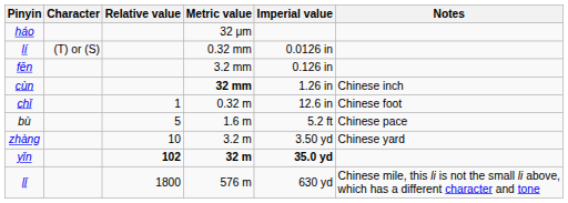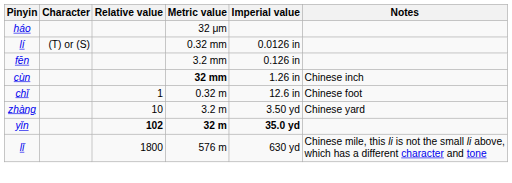 <table class="wikitable">
 <tr>
 <th>Pinyin</th>
 <th>Character</th>
 <th>Relative value</th>
 <th>Metric value</th>
 <th>Imperial value</th>
 <th>Notes</th>
 </tr>
 <tr>
 <td align=center><em><a href='#'>háo</a> </em></td>
 <td align=right></td>
 <td align=right></td>
 <td align=right>32 μm</td>
 <td align=right></td>
 <td align=right></td>
 </tr>
 <tr>
 <td align=center><em><a href='#'>lí</a></em></td>
 <td align=right> (T) or  (S)</td>
 <td align=right></td>
 <td align=right>0.32 mm</td>
 <td align=right>0.0126 in</td>
 <td align=right></td>
 </tr>
 <tr>
 <td align=center><em><a href='#'>fēn</a></em></td>
 <td align=right></td>
 <td align=right></td>
 <td align=right>3.2 mm</td>
 <td align=right>0.126 in</td>
 <td align=right></td>
 </tr>
 <tr>
 <td align=center><em><a href='#'>cùn</a></em></td>
 <td align=right></td>
 <td align=right></td>
 <td align=right><strong>32 mm</strong></td>
 <td align=right>1.26 in</td>
 <td align=left>Chinese inch</td>
 </tr>
 <tr>
 <td align=center><em><a href='#'>chǐ</a></em></td>
 <td align=right></td>
 <td align=right>1</td>
 <td align=right>0.32 m</td>
 <td align=right>12.6 in</td>
 <td align=left>Chinese foot</td>
 </tr>
 <tr>
-<td align=center><em>bù</em></td>
-<td align=right></td>
-<td align=right>5</td>
-<td align=right>1.6 m</td>
-<td align=right>5.2 ft</td>
-<td align=left>Chinese pace</td>
-</tr>
-<tr>
 <td align=center><em><a href='#'>zhàng</a></em></td>
 <td align=right></td>
 <td align=right>10</td>
 <td align=right>3.2 m</td>
 <td align=right>3.50 yd</td>
 <td align=left>Chinese yard</td>
 </tr>
 <tr>
 <td align=center><em><a href='#'>yǐn</a></em></td>
 <td align=right></td>
 <td align=right><strong>102</strong></td>
 <td align=right><strong>32 m</strong></td>
 <td align=right><strong>35.0 yd</strong></td>
 <td align=right></td>
 </tr>
 <tr>
 <td align=center><em><a href='#'>lǐ</a></em></td>
 <td align=right></td>
 <td align=right>1800</td>
 <td align=right>576 m</td>
 <td align=right>630 yd</td>
 <td align=left>Chinese mile, this <em>li</em> is not the small <em>li</em> above,<br> which has a different <a href='#'>character</a> and <a href='#'>tone</a></td>
 </tr>
 </table>
